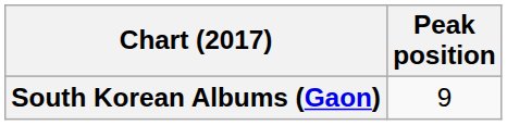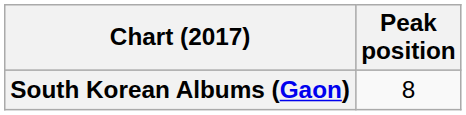 <table class="wikitable plainrowheaders sortable" border="1" style="text-align:center;">
 <tr>
 <th scope="col">Chart (2017)</th>
 <th scope="col">Peak<br>position</th>
 </tr>
 <tr>
 <th scope="row">South Korean Albums (<a href='#'>Gaon</a>)</th>
-<td>9</td>
+<td>8</td>
 </tr>
 </table>
